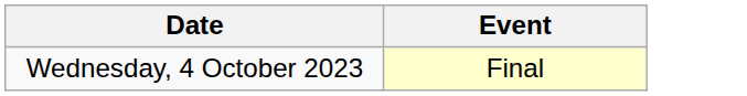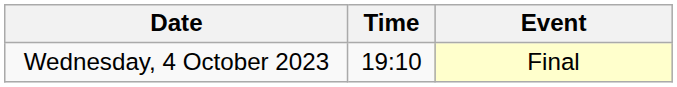 <table class = "wikitable" style="text-align:center;">
 <tr>
 <th width=220>Date</th>
+<th width=50>Time</th>
 <th width=150>Event</th>
 </tr>
 <tr>
 <td>Wednesday, 4 October 2023</td>
+<td>19:10</td>
 <td bgcolor=ffffcc>Final</td>
 </tr>
 </table>
